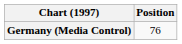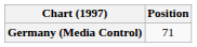 <table class="wikitable plainrowheaders" style="text-align:center">
 <tr>
 <th scope="col">Chart (1997)</th>
 <th scope="col">Position</th>
 </tr>
 <tr>
 <th scope="row">Germany (Media Control)</th>
-<td>76</td>
+<td>71</td>
 </tr>
 </table>
